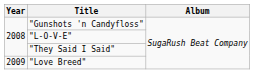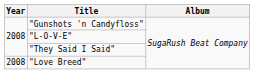 <table class="wikitable">
 <tr>
 <th scope="col">Year</th>
 <th scope="col">Title</th>
 <th scope="col">Album</th>
 </tr>
 <tr>
 <td rowspan="3">2008</td>
 <td>"Gunshots 'n Candyfloss"</td>
 <td rowspan="4" style="text-align:center;"><em>SugaRush Beat Company</em></td>
 </tr>
 <tr>
 <td>"L-O-V-E"</td>
 </tr>
 <tr>
 <td>"They Said I Said"</td>
 </tr>
 <tr>
-<td>2009</td>
+<td>2008</td>
 <td>"Love Breed"</td>
 </tr>
 </table>
